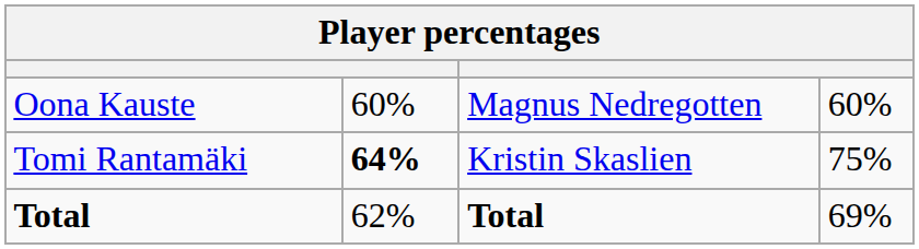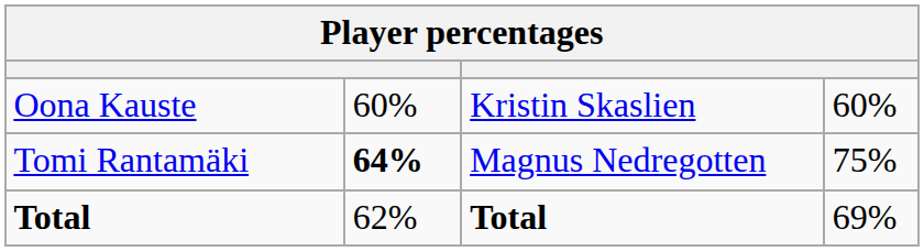 <table class="wikitable">
 <tr>
 <th colspan=4 width=400>Player percentages</th>
 </tr>
 <tr>
 <th colspan=2 width=200 style="white-space:nowrap;"></th>
 <th colspan=2 width=200 style="white-space:nowrap;"></th>
 </tr>
 <tr>
 <td><a href='#'>Oona Kauste</a></td>
 <td>60%</td>
-<td><a href='#'>Magnus Nedregotten</a></td>
+<td><a href='#'>Kristin Skaslien</a></td>
 <td>60%</td>
 </tr>
 <tr>
 <td><a href='#'>Tomi Rantamäki</a></td>
 <td><strong>64%</strong></td>
-<td><a href='#'>Kristin Skaslien</a></td>
+<td><a href='#'>Magnus Nedregotten</a></td>
 <td>75%</td>
 </tr>
 <tr>
 <td><strong>Total</strong></td>
 <td>62%</td>
 <td><strong>Total</strong></td>
 <td>69%</td>
 </tr>
 </table>
